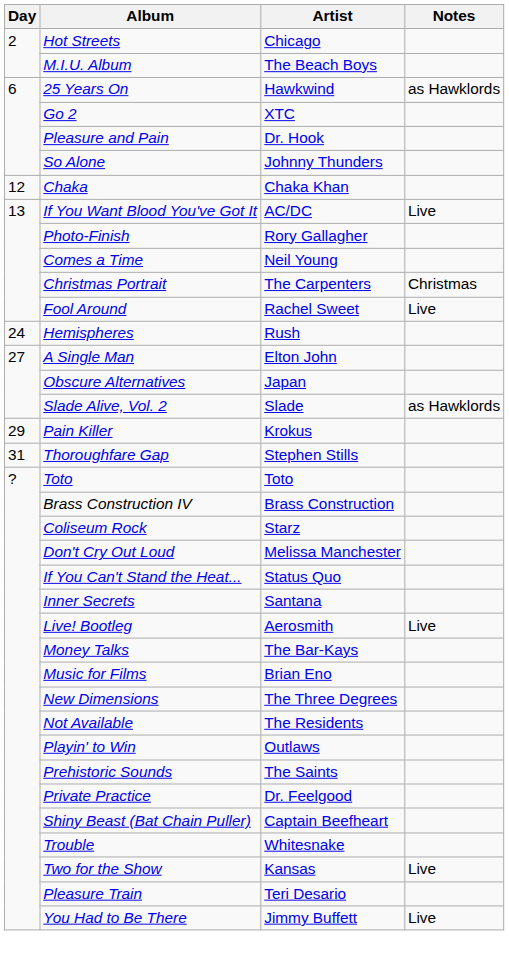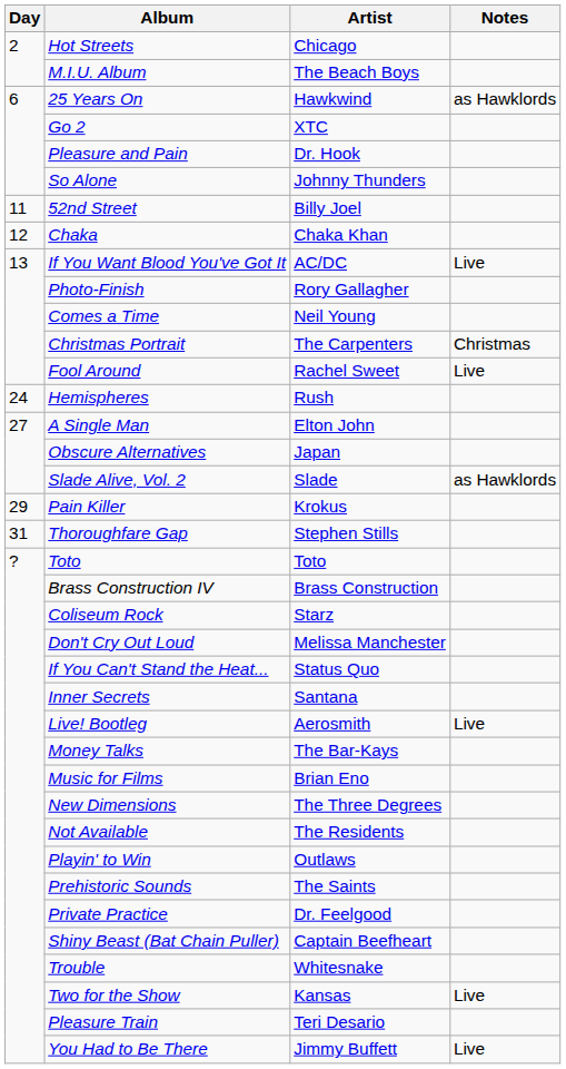 <table class="wikitable">
 <tr>
 <th>Day</th>
 <th>Album</th>
 <th>Artist</th>
 <th>Notes</th>
 </tr>
 <tr>
 <td rowspan="2" valign="top">2</td>
 <td><em><a href='#'>Hot Streets</a></em></td>
 <td><a href='#'>Chicago</a></td>
 <td></td>
 </tr>
 <tr>
 <td><em><a href='#'>M.I.U. Album</a></em></td>
 <td><a href='#'>The Beach Boys</a></td>
 <td></td>
 </tr>
 <tr>
 <td rowspan="4" valign="top">6</td>
 <td><em><a href='#'>25 Years On</a></em></td>
 <td><a href='#'>Hawkwind</a></td>
 <td>as Hawklords</td>
 </tr>
 <tr>
 <td><em><a href='#'>Go 2</a></em></td>
 <td><a href='#'>XTC</a></td>
 <td></td>
 </tr>
 <tr>
 <td><em><a href='#'>Pleasure and Pain</a></em></td>
 <td><a href='#'>Dr. Hook</a></td>
 <td></td>
 </tr>
 <tr>
 <td><em><a href='#'>So Alone</a></em></td>
 <td><a href='#'>Johnny Thunders</a></td>
+<td></td>
+</tr>
+<tr>
+<td valign="top">11</td>
+<td><em><a href='#'>52nd Street</a></em></td>
+<td><a href='#'>Billy Joel</a></td>
 <td></td>
 </tr>
 <tr>
 <td valign="top">12</td>
 <td><em><a href='#'>Chaka</a></em></td>
 <td><a href='#'>Chaka Khan</a></td>
 <td></td>
 </tr>
 <tr>
 <td rowspan="5" valign="top">13</td>
 <td><em><a href='#'>If You Want Blood You've Got It</a></em></td>
 <td><a href='#'>AC/DC</a></td>
 <td>Live</td>
 </tr>
 <tr>
 <td><em><a href='#'>Photo-Finish</a></em></td>
 <td><a href='#'>Rory Gallagher</a></td>
 <td></td>
 </tr>
 <tr>
 <td><em><a href='#'>Comes a Time</a></em></td>
 <td><a href='#'>Neil Young</a></td>
 <td></td>
 </tr>
 <tr>
 <td><em><a href='#'>Christmas Portrait</a></em></td>
 <td><a href='#'>The Carpenters</a></td>
 <td>Christmas</td>
 </tr>
 <tr>
 <td><em><a href='#'>Fool Around</a></em></td>
 <td><a href='#'>Rachel Sweet</a></td>
 <td>Live</td>
 </tr>
 <tr>
 <td valign="top">24</td>
 <td><em><a href='#'>Hemispheres</a></em></td>
 <td><a href='#'>Rush</a></td>
 <td></td>
 </tr>
 <tr>
 <td rowspan="3" valign="top">27</td>
 <td><em><a href='#'>A Single Man</a></em></td>
 <td><a href='#'>Elton John</a></td>
 <td></td>
 </tr>
 <tr>
 <td><em><a href='#'>Obscure Alternatives</a></em></td>
 <td><a href='#'>Japan</a></td>
 <td></td>
 </tr>
 <tr>
 <td><em><a href='#'>Slade Alive, Vol. 2</a></em></td>
 <td><a href='#'>Slade</a></td>
 <td>as Hawklords</td>
 </tr>
 <tr>
 <td valign="top">29</td>
 <td><em><a href='#'>Pain Killer</a></em></td>
 <td><a href='#'>Krokus</a></td>
 <td></td>
 </tr>
 <tr>
 <td valign="top">31</td>
 <td><em><a href='#'>Thoroughfare Gap</a></em></td>
 <td><a href='#'>Stephen Stills</a></td>
 <td></td>
 </tr>
 <tr>
 <td rowspan="19" valign="top">?</td>
 <td><em><a href='#'>Toto</a></em></td>
 <td><a href='#'>Toto</a></td>
 <td></td>
 </tr>
 <tr>
 <td><em>Brass Construction IV</em></td>
 <td><a href='#'>Brass Construction</a></td>
 <td></td>
 </tr>
 <tr>
 <td><em><a href='#'>Coliseum Rock</a></em></td>
 <td><a href='#'>Starz</a></td>
 <td></td>
 </tr>
 <tr>
 <td><em><a href='#'>Don't Cry Out Loud</a></em></td>
 <td><a href='#'>Melissa Manchester</a></td>
 <td></td>
 </tr>
 <tr>
 <td><em><a href='#'>If You Can't Stand the Heat...</a></em></td>
 <td><a href='#'>Status Quo</a></td>
 <td></td>
 </tr>
 <tr>
 <td><em><a href='#'>Inner Secrets</a></em></td>
 <td><a href='#'>Santana</a></td>
 <td></td>
 </tr>
 <tr>
 <td><em><a href='#'>Live! Bootleg</a></em></td>
 <td><a href='#'>Aerosmith</a></td>
 <td>Live</td>
 </tr>
 <tr>
 <td><em><a href='#'>Money Talks</a></em></td>
 <td><a href='#'>The Bar-Kays</a></td>
 <td></td>
 </tr>
 <tr>
 <td><em><a href='#'>Music for Films</a></em></td>
 <td><a href='#'>Brian Eno</a></td>
 <td></td>
 </tr>
 <tr>
 <td><em><a href='#'>New Dimensions</a></em></td>
 <td><a href='#'>The Three Degrees</a></td>
 <td></td>
 </tr>
 <tr>
 <td><em><a href='#'>Not Available</a></em></td>
 <td><a href='#'>The Residents</a></td>
 <td></td>
 </tr>
 <tr>
 <td><em><a href='#'>Playin' to Win</a></em></td>
 <td><a href='#'>Outlaws</a></td>
 <td></td>
 </tr>
 <tr>
 <td><em><a href='#'>Prehistoric Sounds</a></em></td>
 <td><a href='#'>The Saints</a></td>
 <td></td>
 </tr>
 <tr>
 <td><em><a href='#'>Private Practice</a></em></td>
 <td><a href='#'>Dr. Feelgood</a></td>
 <td></td>
 </tr>
 <tr>
 <td><em><a href='#'>Shiny Beast (Bat Chain Puller)</a></em></td>
 <td><a href='#'>Captain Beefheart</a></td>
 <td></td>
 </tr>
 <tr>
 <td><em><a href='#'>Trouble</a></em></td>
 <td><a href='#'>Whitesnake</a></td>
 <td></td>
 </tr>
 <tr>
 <td><em><a href='#'>Two for the Show</a></em></td>
 <td><a href='#'>Kansas</a></td>
 <td>Live</td>
 </tr>
 <tr>
 <td><em><a href='#'>Pleasure Train</a></em></td>
 <td><a href='#'>Teri Desario</a></td>
 <td></td>
 </tr>
 <tr>
 <td><em><a href='#'>You Had to Be There</a></em></td>
 <td><a href='#'>Jimmy Buffett</a></td>
 <td>Live</td>
 </tr>
 </table>
